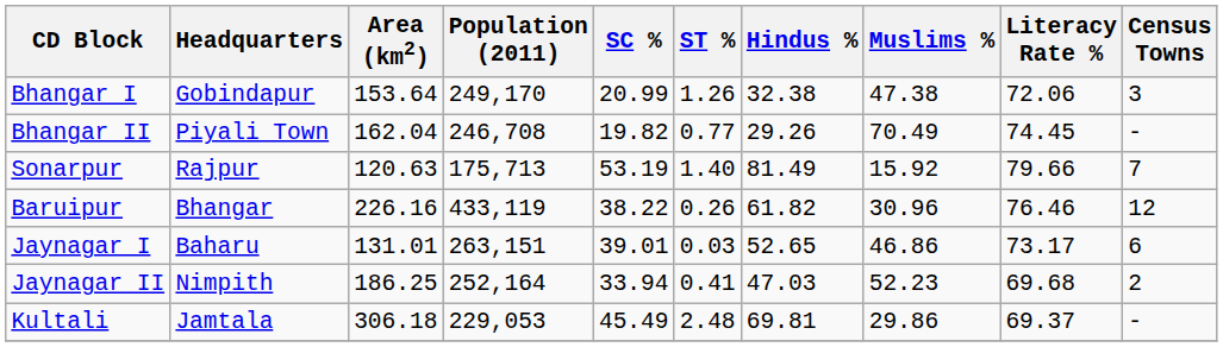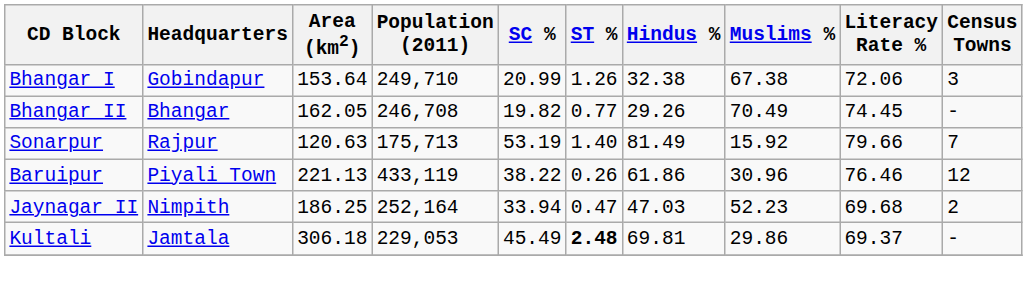 <table class="wikitable sortable">
 <tr>
 <th>CD Block</th>
 <th>Headquarters</th>
 <th>Area<br>(km<sup>2</sup>)</th>
 <th>Population<br>(2011)</th>
 <th><a href='#'>SC</a> %</th>
 <th><a href='#'>ST</a> %</th>
 <th><a href='#'>Hindus</a> %</th>
 <th><a href='#'>Muslims</a> %</th>
 <th>Literacy<br> Rate %</th>
 <th>Census<br>Towns</th>
 </tr>
 <tr>
 <td><a href='#'>Bhangar I</a></td>
 <td><a href='#'>Gobindapur</a></td>
 <td>153.64</td>
-<td>249,170</td>
+<td>249,710</td>
 <td>20.99</td>
 <td>1.26</td>
 <td>32.38</td>
-<td>47.38</td>
+<td>67.38</td>
 <td>72.06</td>
 <td>3</td>
 </tr>
 <tr>
 <td><a href='#'>Bhangar II</a></td>
-<td><a href='#'>Piyali Town</a></td>
-<td>162.04</td>
+<td><a href='#'>Bhangar</a></td>
+<td>162.05</td>
 <td>246,708</td>
 <td>19.82</td>
 <td>0.77</td>
 <td>29.26</td>
 <td>70.49</td>
 <td>74.45</td>
 <td>-</td>
 </tr>
 <tr>
 <td><a href='#'>Sonarpur</a></td>
 <td><a href='#'>Rajpur</a></td>
 <td>120.63</td>
 <td>175,713</td>
 <td>53.19</td>
 <td>1.40</td>
 <td>81.49</td>
 <td>15.92</td>
 <td>79.66</td>
 <td>7</td>
 </tr>
 <tr>
 <td><a href='#'>Baruipur</a></td>
-<td><a href='#'>Bhangar</a></td>
-<td>226.16</td>
+<td><a href='#'>Piyali Town</a></td>
+<td>221.13</td>
 <td>433,119</td>
 <td>38.22</td>
 <td>0.26</td>
-<td>61.82</td>
+<td>61.86</td>
 <td>30.96</td>
 <td>76.46</td>
 <td>12</td>
-</tr>
-<tr>
-<td><a href='#'>Jaynagar I</a></td>
-<td><a href='#'>Baharu</a></td>
-<td>131.01</td>
-<td>263,151</td>
-<td>39.01</td>
-<td>0.03</td>
-<td>52.65</td>
-<td>46.86</td>
-<td>73.17</td>
-<td>6</td>
 </tr>
 <tr>
 <td><a href='#'>Jaynagar II</a></td>
 <td><a href='#'>Nimpith</a></td>
 <td>186.25</td>
 <td>252,164</td>
 <td>33.94</td>
-<td>0.41</td>
+<td>0.47</td>
 <td>47.03</td>
 <td>52.23</td>
 <td>69.68</td>
 <td>2</td>
 </tr>
 <tr>
 <td><a href='#'>Kultali</a></td>
 <td><a href='#'>Jamtala</a></td>
 <td>306.18</td>
 <td>229,053</td>
 <td>45.49</td>
-<td>2.48</td>
+<td><strong>2.48</strong></td>
 <td>69.81</td>
 <td>29.86</td>
 <td>69.37</td>
 <td>-</td>
 </tr>
 <tr>
 </tr>
 </table>
